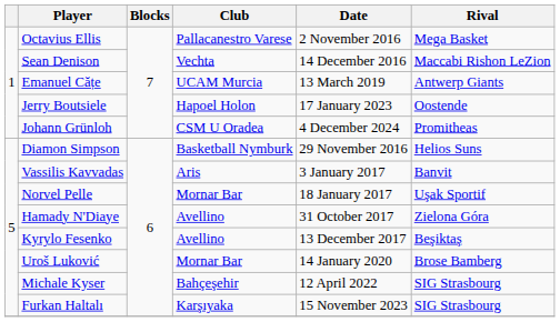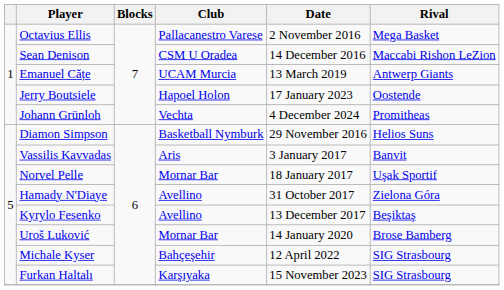 <table class="wikitable">
 <tr>
 <th></th>
 <th>Player</th>
 <th>Blocks</th>
 <th>Club</th>
 <th>Date</th>
 <th>Rival</th>
 </tr>
 <tr>
 <td rowspan="5" align="center">1</td>
 <td> <a href='#'>Octavius Ellis</a></td>
 <td rowspan="5" align="center">7</td>
 <td> <a href='#'>Pallacanestro Varese</a></td>
 <td>2 November 2016</td>
 <td> <a href='#'>Mega Basket</a></td>
 </tr>
 <tr>
 <td> <a href='#'>Sean Denison</a></td>
-<td> <a href='#'>Vechta</a></td>
+<td> <a href='#'>CSM U Oradea</a></td>
 <td>14 December 2016</td>
 <td> <a href='#'>Maccabi Rishon LeZion</a></td>
 </tr>
 <tr>
 <td> <a href='#'>Emanuel Cățe</a></td>
 <td> <a href='#'>UCAM Murcia</a></td>
 <td>13 March 2019</td>
 <td> <a href='#'>Antwerp Giants</a></td>
 </tr>
 <tr>
 <td> <a href='#'>Jerry Boutsiele</a></td>
 <td> <a href='#'>Hapoel Holon</a></td>
 <td>17 January 2023</td>
 <td> <a href='#'>Oostende</a></td>
 </tr>
 <tr>
 <td> <a href='#'>Johann Grünloh</a></td>
-<td> <a href='#'>CSM U Oradea</a></td>
+<td> <a href='#'>Vechta</a></td>
 <td>4 December 2024</td>
 <td> <a href='#'>Promitheas</a></td>
 </tr>
 <tr>
 <td rowspan=8 align=center>5</td>
 <td> <a href='#'>Diamon Simpson</a></td>
 <td rowspan=8 align=center>6</td>
 <td> <a href='#'>Basketball Nymburk</a></td>
 <td>29 November 2016</td>
 <td> <a href='#'>Helios Suns</a></td>
 </tr>
 <tr>
 <td> <a href='#'>Vassilis Kavvadas</a></td>
 <td> <a href='#'>Aris</a></td>
 <td>3 January 2017</td>
 <td> <a href='#'>Banvit</a></td>
 </tr>
 <tr>
 <td> <a href='#'>Norvel Pelle</a></td>
 <td> <a href='#'>Mornar Bar</a></td>
 <td>18 January 2017</td>
 <td> <a href='#'>Uşak Sportif</a></td>
 </tr>
 <tr>
 <td> <a href='#'>Hamady N'Diaye</a></td>
 <td> <a href='#'>Avellino</a></td>
 <td>31 October 2017</td>
 <td> <a href='#'>Zielona Góra</a></td>
 </tr>
 <tr>
 <td> <a href='#'>Kyrylo Fesenko</a></td>
 <td> <a href='#'>Avellino</a></td>
 <td>13 December 2017</td>
 <td> <a href='#'>Beşiktaş</a></td>
 </tr>
 <tr>
 <td> <a href='#'>Uroš Luković</a></td>
 <td> <a href='#'>Mornar Bar</a></td>
 <td>14 January 2020</td>
 <td> <a href='#'>Brose Bamberg</a></td>
 </tr>
 <tr>
 <td> <a href='#'>Michale Kyser</a></td>
 <td> <a href='#'>Bahçeşehir</a></td>
 <td>12 April 2022</td>
 <td> <a href='#'>SIG Strasbourg</a></td>
 </tr>
 <tr>
 <td> <a href='#'>Furkan Haltalı</a></td>
 <td> <a href='#'>Karşıyaka</a></td>
 <td>15 November 2023</td>
 <td> <a href='#'>SIG Strasbourg</a></td>
 </tr>
 <tr>
 </tr>
 </table>
